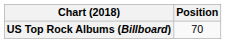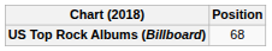 <table class="wikitable plainrowheaders" style="text-align:center">
 <tr>
 <th scope="col">Chart (2018)</th>
 <th scope="col">Position</th>
 </tr>
 <tr>
 <th scope="row">US Top Rock Albums (<em>Billboard</em>)</th>
-<td>70</td>
+<td>68</td>
 </tr>
 </table>
